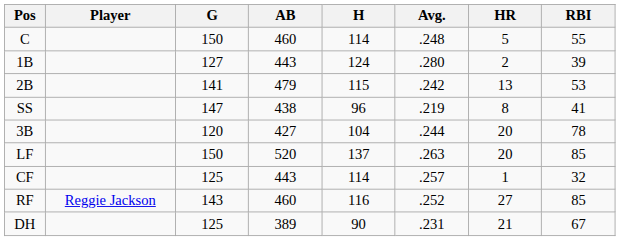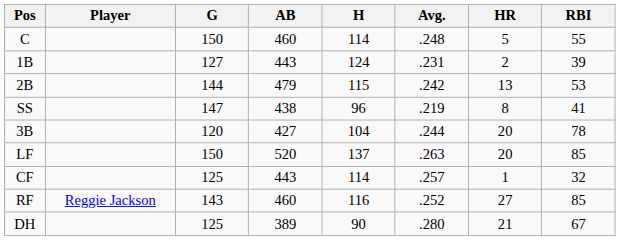 <table class="wikitable sortable">
 <tr>
 <th bgcolor="#DDDDFF" width="5%">Pos</th>
 <th bgcolor="#DDDDFF" width="16%">Player</th>
 <th bgcolor="#DDDDFF" width="9%">G</th>
 <th bgcolor="#DDDDFF" width="9%">AB</th>
 <th bgcolor="#DDDDFF" width="9%">H</th>
 <th bgcolor="#DDDDFF" width="9%">Avg.</th>
 <th bgcolor="#DDDDFF" width="9%">HR</th>
 <th bgcolor="#DDDDFF" width="9%">RBI</th>
 </tr>
 <tr align="center">
 <td>C</td>
 <td></td>
 <td>150</td>
 <td>460</td>
 <td>114</td>
 <td>.248</td>
 <td>5</td>
 <td>55</td>
 </tr>
 <tr align="center">
 <td>1B</td>
 <td></td>
 <td>127</td>
 <td>443</td>
 <td>124</td>
-<td>.280</td>
+<td>.231</td>
 <td>2</td>
 <td>39</td>
 </tr>
 <tr align="center">
 <td>2B</td>
 <td></td>
-<td>141</td>
+<td>144</td>
 <td>479</td>
 <td>115</td>
 <td>.242</td>
 <td>13</td>
 <td>53</td>
 </tr>
 <tr align="center">
 <td>SS</td>
 <td></td>
 <td>147</td>
 <td>438</td>
 <td>96</td>
 <td>.219</td>
 <td>8</td>
 <td>41</td>
 </tr>
 <tr align="center">
 <td>3B</td>
 <td></td>
 <td>120</td>
 <td>427</td>
 <td>104</td>
 <td>.244</td>
 <td>20</td>
 <td>78</td>
 </tr>
 <tr align="center">
 <td>LF</td>
 <td></td>
 <td>150</td>
 <td>520</td>
 <td>137</td>
 <td>.263</td>
 <td>20</td>
 <td>85</td>
 </tr>
 <tr align="center">
 <td>CF</td>
 <td></td>
 <td>125</td>
 <td>443</td>
 <td>114</td>
 <td>.257</td>
 <td>1</td>
 <td>32</td>
 </tr>
 <tr align="center">
 <td>RF</td>
 <td><a href='#'>Reggie Jackson</a></td>
 <td>143</td>
 <td>460</td>
 <td>116</td>
 <td>.252</td>
 <td>27</td>
 <td>85</td>
 </tr>
 <tr align="center">
 <td>DH</td>
 <td></td>
 <td>125</td>
 <td>389</td>
 <td>90</td>
-<td>.231</td>
+<td>.280</td>
 <td>21</td>
 <td>67</td>
 </tr>
 </table>
